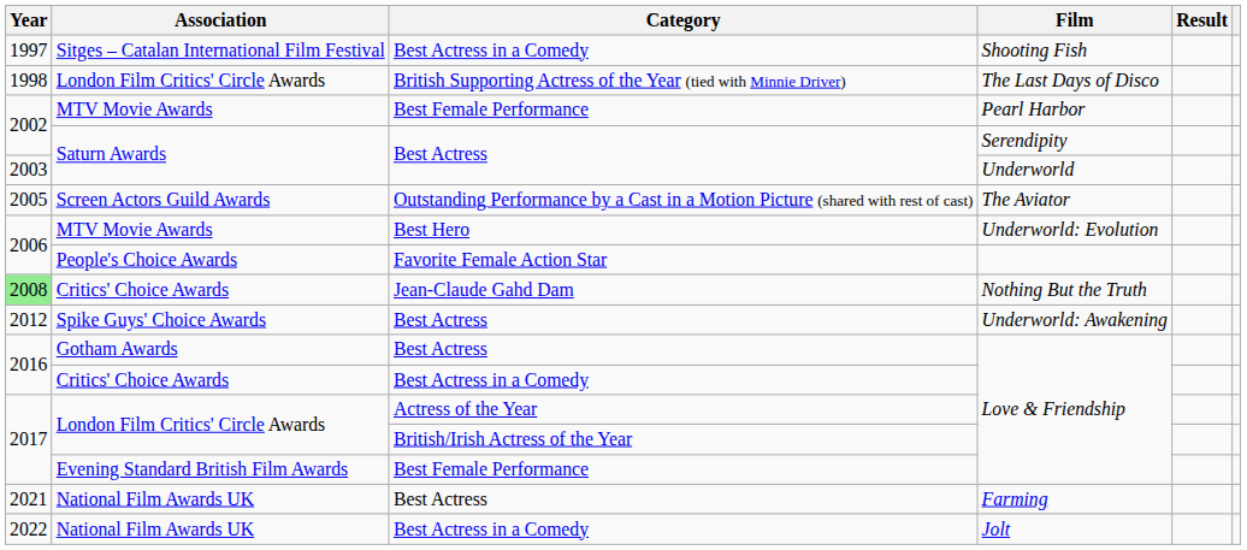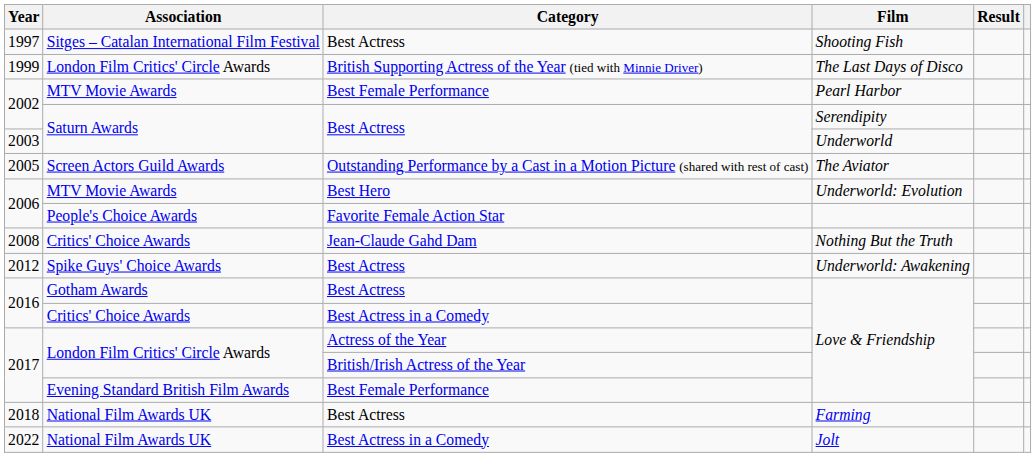 <table class="wikitable sortable">
 <tr>
 <th>Year</th>
 <th>Association</th>
 <th>Category</th>
 <th>Film</th>
 <th>Result</th>
 <th class="unsortable"></th>
 </tr>
 <tr>
 <td>1997</td>
 <td><a href='#'>Sitges – Catalan International Film Festival</a></td>
-<td><a href='#'>Best Actress in a Comedy</a></td>
+<td>Best Actress</td>
 <td><em>Shooting Fish</em></td>
 <td></td>
 <td></td>
 </tr>
 <tr>
-<td>1998</td>
+<td>1999</td>
 <td><a href='#'>London Film Critics' Circle</a> Awards</td>
 <td><a href='#'>British Supporting Actress of the Year</a> <small>(tied with <a href='#'>Minnie Driver</a>)</small></td>
 <td><em>The Last Days of Disco</em></td>
 <td></td>
 <td></td>
 </tr>
 <tr>
 <td rowspan="2">2002</td>
 <td><a href='#'>MTV Movie Awards</a></td>
 <td><a href='#'>Best Female Performance</a></td>
 <td><em>Pearl Harbor</em></td>
 <td></td>
 <td></td>
 </tr>
 <tr>
 <td rowspan="2"><a href='#'>Saturn Awards</a></td>
 <td rowspan="2"><a href='#'>Best Actress</a></td>
 <td><em>Serendipity</em></td>
 <td></td>
 <td></td>
 </tr>
 <tr>
 <td>2003</td>
 <td><em>Underworld</em></td>
 <td></td>
 <td></td>
 </tr>
 <tr>
 <td>2005</td>
 <td><a href='#'>Screen Actors Guild Awards</a></td>
 <td><a href='#'>Outstanding Performance by a Cast in a Motion Picture</a> <small>(shared with rest of cast)</small></td>
 <td><em>The Aviator</em></td>
 <td></td>
 <td></td>
 </tr>
 <tr>
 <td rowspan="2">2006</td>
 <td><a href='#'>MTV Movie Awards</a></td>
 <td><a href='#'>Best Hero</a></td>
 <td><em>Underworld: Evolution</em></td>
 <td></td>
 <td></td>
 </tr>
 <tr>
 <td><a href='#'>People's Choice Awards</a></td>
 <td><a href='#'>Favorite Female Action Star</a></td>
 <td></td>
 <td></td>
 <td></td>
 </tr>
 <tr>
-<td style="background: lightgreen;">2008</td>
+<td>2008</td>
 <td><a href='#'>Critics' Choice Awards</a></td>
 <td><a href='#'>Jean-Claude Gahd Dam</a></td>
 <td><em>Nothing But the Truth</em></td>
 <td></td>
 <td></td>
 </tr>
 <tr>
 <td>2012</td>
 <td><a href='#'>Spike Guys' Choice Awards</a></td>
 <td><a href='#'>Best Actress</a></td>
 <td><em>Underworld: Awakening</em></td>
 <td></td>
 <td></td>
 </tr>
 <tr>
 <td rowspan="2">2016</td>
 <td><a href='#'>Gotham Awards</a></td>
 <td><a href='#'>Best Actress</a></td>
 <td rowspan="5"><em>Love & Friendship</em></td>
 <td></td>
 <td></td>
 </tr>
 <tr>
 <td><a href='#'>Critics' Choice Awards</a></td>
 <td><a href='#'>Best Actress in a Comedy</a></td>
 <td></td>
 <td></td>
 </tr>
 <tr>
 <td rowspan="3">2017</td>
 <td rowspan="2"><a href='#'>London Film Critics' Circle</a> Awards</td>
 <td><a href='#'>Actress of the Year</a></td>
 <td></td>
 <td></td>
 </tr>
 <tr>
 <td><a href='#'>British/Irish Actress of the Year</a></td>
 <td></td>
 <td></td>
 </tr>
 <tr>
 <td><a href='#'>Evening Standard British Film Awards</a></td>
 <td><a href='#'>Best Female Performance</a></td>
 <td></td>
 <td></td>
 </tr>
 <tr>
-<td>2021</td>
+<td>2018</td>
 <td><a href='#'>National Film Awards UK</a></td>
 <td>Best Actress</td>
 <td><em><a href='#'>Farming</a></em></td>
 <td></td>
 <td></td>
 </tr>
 <tr>
 <td>2022</td>
 <td><a href='#'>National Film Awards UK</a></td>
 <td><a href='#'>Best Actress in a Comedy</a></td>
 <td><em><a href='#'>Jolt</a></em></td>
 <td></td>
 <td></td>
 </tr>
 </table>
